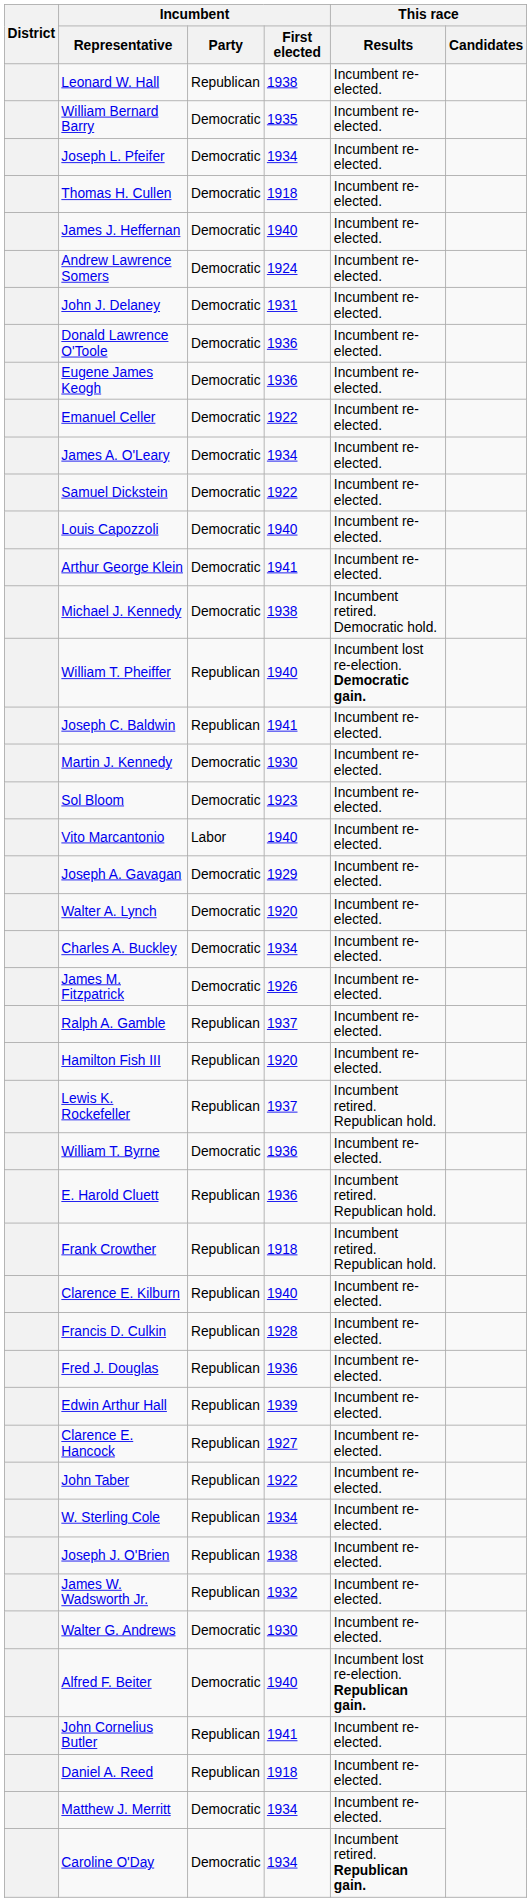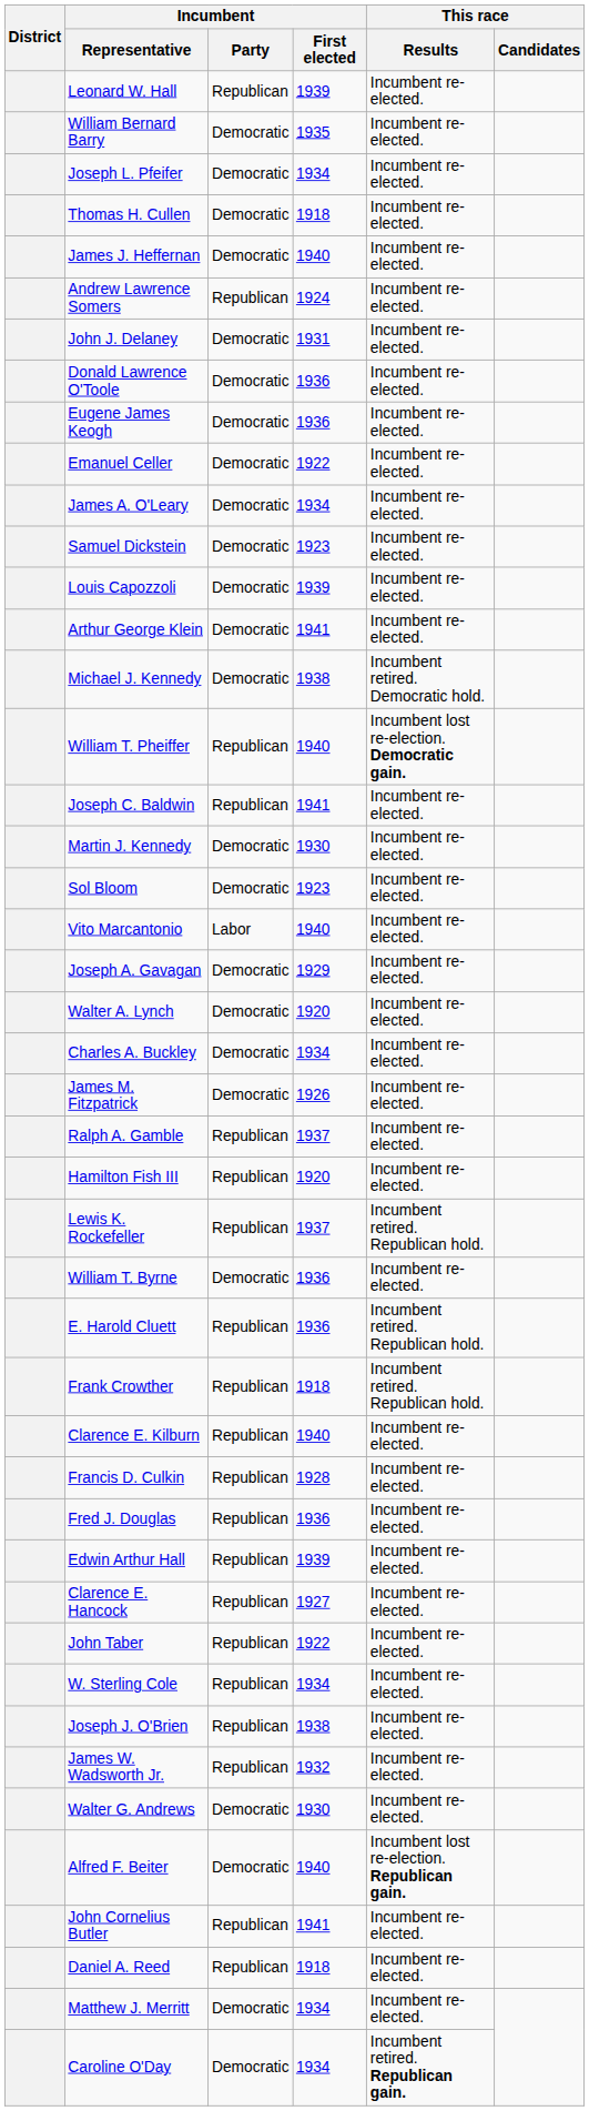 <table class=wikitable>
 <tr>
 <th rowspan=2>District</th>
 <th colspan=3>Incumbent</th>
 <th colspan=2>This race</th>
 </tr>
 <tr>
 <th>Representative</th>
 <th>Party</th>
 <th>First elected</th>
 <th>Results</th>
 <th>Candidates</th>
 </tr>
 <tr>
 <th></th>
 <td><a href='#'>Leonard W. Hall</a></td>
 <td>Republican</td>
-<td><a href='#'>1938</a></td>
+<td><a href='#'>1939</a></td>
 <td>Incumbent re-elected.</td>
 <td nowrap></td>
 </tr>
 <tr>
 <th></th>
 <td><a href='#'>William Bernard Barry</a></td>
 <td>Democratic</td>
 <td><a href='#'>1935 </a></td>
 <td>Incumbent re-elected.</td>
 <td nowrap></td>
 </tr>
 <tr>
 <th></th>
 <td><a href='#'>Joseph L. Pfeifer</a></td>
 <td>Democratic</td>
 <td><a href='#'>1934</a></td>
 <td>Incumbent re-elected.</td>
 <td nowrap></td>
 </tr>
 <tr>
 <th></th>
 <td><a href='#'>Thomas H. Cullen</a></td>
 <td>Democratic</td>
 <td><a href='#'>1918</a></td>
 <td>Incumbent re-elected.</td>
 <td nowrap></td>
 </tr>
 <tr>
 <th></th>
 <td><a href='#'>James J. Heffernan</a></td>
 <td>Democratic</td>
 <td><a href='#'>1940</a></td>
 <td>Incumbent re-elected.</td>
 <td nowrap></td>
 </tr>
 <tr>
 <th></th>
 <td><a href='#'>Andrew Lawrence Somers</a></td>
-<td>Democratic</td>
+<td>Republican</td>
 <td><a href='#'>1924</a></td>
 <td>Incumbent re-elected.</td>
 <td nowrap></td>
 </tr>
 <tr>
 <th></th>
 <td><a href='#'>John J. Delaney</a></td>
 <td>Democratic</td>
 <td><a href='#'>1931 </a></td>
 <td>Incumbent re-elected.</td>
 <td nowrap></td>
 </tr>
 <tr>
 <th></th>
 <td><a href='#'>Donald Lawrence O'Toole</a></td>
 <td>Democratic</td>
 <td><a href='#'>1936</a></td>
 <td>Incumbent re-elected.</td>
 <td nowrap></td>
 </tr>
 <tr>
 <th></th>
 <td><a href='#'>Eugene James Keogh</a></td>
 <td>Democratic</td>
 <td><a href='#'>1936</a></td>
 <td>Incumbent re-elected.</td>
 <td nowrap></td>
 </tr>
 <tr>
 <th></th>
 <td><a href='#'>Emanuel Celler</a></td>
 <td>Democratic</td>
 <td><a href='#'>1922</a></td>
 <td>Incumbent re-elected.</td>
 <td nowrap></td>
 </tr>
 <tr>
 <th></th>
 <td><a href='#'>James A. O'Leary</a></td>
 <td>Democratic</td>
 <td><a href='#'>1934</a></td>
 <td>Incumbent re-elected.</td>
 <td nowrap></td>
 </tr>
 <tr>
 <th></th>
 <td><a href='#'>Samuel Dickstein</a></td>
 <td>Democratic</td>
-<td><a href='#'>1922</a></td>
+<td><a href='#'>1923</a></td>
 <td>Incumbent re-elected.</td>
 <td nowrap></td>
 </tr>
 <tr>
 <th></th>
 <td><a href='#'>Louis Capozzoli</a></td>
 <td>Democratic</td>
-<td><a href='#'>1940</a></td>
+<td><a href='#'>1939</a></td>
 <td>Incumbent re-elected.</td>
 <td nowrap></td>
 </tr>
 <tr>
 <th></th>
 <td><a href='#'>Arthur George Klein</a></td>
 <td>Democratic</td>
 <td><a href='#'>1941 </a></td>
 <td>Incumbent re-elected.</td>
 <td nowrap></td>
 </tr>
 <tr>
 <th></th>
 <td><a href='#'>Michael J. Kennedy</a></td>
 <td>Democratic</td>
 <td><a href='#'>1938</a></td>
 <td>Incumbent retired.<br>Democratic hold.</td>
 <td nowrap></td>
 </tr>
 <tr>
 <th></th>
 <td><a href='#'>William T. Pheiffer</a></td>
 <td>Republican</td>
 <td><a href='#'>1940</a></td>
 <td>Incumbent lost re-election.<br><strong>Democratic gain.</strong></td>
 <td nowrap></td>
 </tr>
 <tr>
 <th></th>
 <td><a href='#'>Joseph C. Baldwin</a></td>
 <td>Republican</td>
 <td><a href='#'>1941 </a></td>
 <td>Incumbent re-elected.</td>
 <td nowrap></td>
 </tr>
 <tr>
 <th></th>
 <td><a href='#'>Martin J. Kennedy</a></td>
 <td>Democratic</td>
 <td><a href='#'>1930</a></td>
 <td>Incumbent re-elected.</td>
 <td nowrap></td>
 </tr>
 <tr>
 <th></th>
 <td><a href='#'>Sol Bloom</a></td>
 <td>Democratic</td>
 <td><a href='#'>1923 </a></td>
 <td>Incumbent re-elected.</td>
 <td nowrap></td>
 </tr>
 <tr>
 <th></th>
 <td><a href='#'>Vito Marcantonio</a></td>
 <td>Labor</td>
 <td><a href='#'>1940</a></td>
 <td>Incumbent re-elected.</td>
 <td nowrap></td>
 </tr>
 <tr>
 <th></th>
 <td><a href='#'>Joseph A. Gavagan</a></td>
 <td>Democratic</td>
 <td><a href='#'>1929 </a></td>
 <td>Incumbent re-elected.</td>
 <td nowrap></td>
 </tr>
 <tr>
 <th></th>
 <td><a href='#'>Walter A. Lynch</a></td>
 <td>Democratic</td>
 <td><a href='#'>1920</a></td>
 <td>Incumbent re-elected.</td>
 <td nowrap></td>
 </tr>
 <tr>
 <th></th>
 <td><a href='#'>Charles A. Buckley</a></td>
 <td>Democratic</td>
 <td><a href='#'>1934</a></td>
 <td>Incumbent re-elected.</td>
 <td nowrap></td>
 </tr>
 <tr>
 <th></th>
 <td><a href='#'>James M. Fitzpatrick</a></td>
 <td>Democratic</td>
 <td><a href='#'>1926</a></td>
 <td>Incumbent re-elected.</td>
 <td nowrap></td>
 </tr>
 <tr>
 <th></th>
 <td><a href='#'>Ralph A. Gamble</a></td>
 <td>Republican</td>
 <td><a href='#'>1937 </a></td>
 <td>Incumbent re-elected.</td>
 <td nowrap></td>
 </tr>
 <tr>
 <th></th>
 <td><a href='#'>Hamilton Fish III</a></td>
 <td>Republican</td>
 <td><a href='#'>1920</a></td>
 <td>Incumbent re-elected.</td>
 <td nowrap></td>
 </tr>
 <tr>
 <th></th>
 <td><a href='#'>Lewis K. Rockefeller</a></td>
 <td>Republican</td>
 <td><a href='#'>1937 </a></td>
 <td>Incumbent retired.<br>Republican hold.</td>
 <td nowrap></td>
 </tr>
 <tr>
 <th></th>
 <td><a href='#'>William T. Byrne</a></td>
 <td>Democratic</td>
 <td><a href='#'>1936</a></td>
 <td>Incumbent re-elected.</td>
 <td nowrap></td>
 </tr>
 <tr>
 <th></th>
 <td><a href='#'>E. Harold Cluett</a></td>
 <td>Republican</td>
 <td><a href='#'>1936</a></td>
 <td>Incumbent retired.<br>Republican hold.</td>
 <td nowrap></td>
 </tr>
 <tr>
 <th></th>
 <td><a href='#'>Frank Crowther</a></td>
 <td>Republican</td>
 <td><a href='#'>1918</a></td>
 <td>Incumbent retired.<br>Republican hold.</td>
 <td nowrap></td>
 </tr>
 <tr>
 <th></th>
 <td><a href='#'>Clarence E. Kilburn</a></td>
 <td>Republican</td>
 <td><a href='#'>1940</a></td>
 <td>Incumbent re-elected.</td>
 <td nowrap></td>
 </tr>
 <tr>
 <th></th>
 <td><a href='#'>Francis D. Culkin</a></td>
 <td>Republican</td>
 <td><a href='#'>1928</a></td>
 <td>Incumbent re-elected.</td>
 <td nowrap></td>
 </tr>
 <tr>
 <th></th>
 <td><a href='#'>Fred J. Douglas</a></td>
 <td>Republican</td>
 <td><a href='#'>1936</a></td>
 <td>Incumbent re-elected.</td>
 <td nowrap></td>
 </tr>
 <tr>
 <th></th>
 <td><a href='#'>Edwin Arthur Hall</a></td>
 <td>Republican</td>
 <td><a href='#'>1939 </a></td>
 <td>Incumbent re-elected.</td>
 <td nowrap></td>
 </tr>
 <tr>
 <th></th>
 <td><a href='#'>Clarence E. Hancock</a></td>
 <td>Republican</td>
 <td><a href='#'>1927 </a></td>
 <td>Incumbent re-elected.</td>
 <td nowrap></td>
 </tr>
 <tr>
 <th></th>
 <td><a href='#'>John Taber</a></td>
 <td>Republican</td>
 <td><a href='#'>1922</a></td>
 <td>Incumbent re-elected.</td>
 <td nowrap></td>
 </tr>
 <tr>
 <th></th>
 <td><a href='#'>W. Sterling Cole</a></td>
 <td>Republican</td>
 <td><a href='#'>1934</a></td>
 <td>Incumbent re-elected.</td>
 <td nowrap></td>
 </tr>
 <tr>
 <th></th>
 <td><a href='#'>Joseph J. O'Brien</a></td>
 <td>Republican</td>
 <td><a href='#'>1938</a></td>
 <td>Incumbent re-elected.</td>
 <td nowrap></td>
 </tr>
 <tr>
 <th></th>
 <td><a href='#'>James W. Wadsworth Jr.</a></td>
 <td>Republican</td>
 <td><a href='#'>1932</a></td>
 <td>Incumbent re-elected.</td>
 <td nowrap></td>
 </tr>
 <tr>
 <th></th>
 <td><a href='#'>Walter G. Andrews</a></td>
 <td>Democratic</td>
 <td><a href='#'>1930</a></td>
 <td>Incumbent re-elected.</td>
 <td nowrap></td>
 </tr>
 <tr>
 <th></th>
 <td><a href='#'>Alfred F. Beiter</a></td>
 <td>Democratic</td>
 <td><a href='#'>1940</a></td>
 <td>Incumbent lost re-election.<br><strong>Republican gain.</strong></td>
 <td nowrap></td>
 </tr>
 <tr>
 <th></th>
 <td><a href='#'>John Cornelius Butler</a></td>
 <td>Republican</td>
 <td><a href='#'>1941 </a></td>
 <td>Incumbent re-elected.</td>
 <td nowrap></td>
 </tr>
 <tr>
 <th></th>
 <td><a href='#'>Daniel A. Reed</a></td>
 <td>Republican</td>
 <td><a href='#'>1918</a></td>
 <td>Incumbent re-elected.</td>
 <td nowrap></td>
 </tr>
 <tr>
 <th></th>
 <td><a href='#'>Matthew J. Merritt</a></td>
 <td>Democratic</td>
 <td><a href='#'>1934</a></td>
 <td>Incumbent re-elected.</td>
 <td rowspan=2 nowrap></td>
 </tr>
 <tr>
 <th></th>
 <td><a href='#'>Caroline O'Day</a></td>
 <td>Democratic</td>
 <td><a href='#'>1934</a></td>
 <td>Incumbent retired.<br><strong>Republican gain.</strong></td>
 </tr>
 </table>
